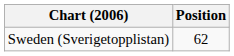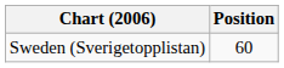 <table class="wikitable">
 <tr>
 <th>Chart (2006)</th>
 <th>Position</th>
 </tr>
 <tr>
 <td>Sweden (Sverigetopplistan)</td>
-<td align="center">62</td>
+<td align="center">60</td>
 </tr>
 </table>
